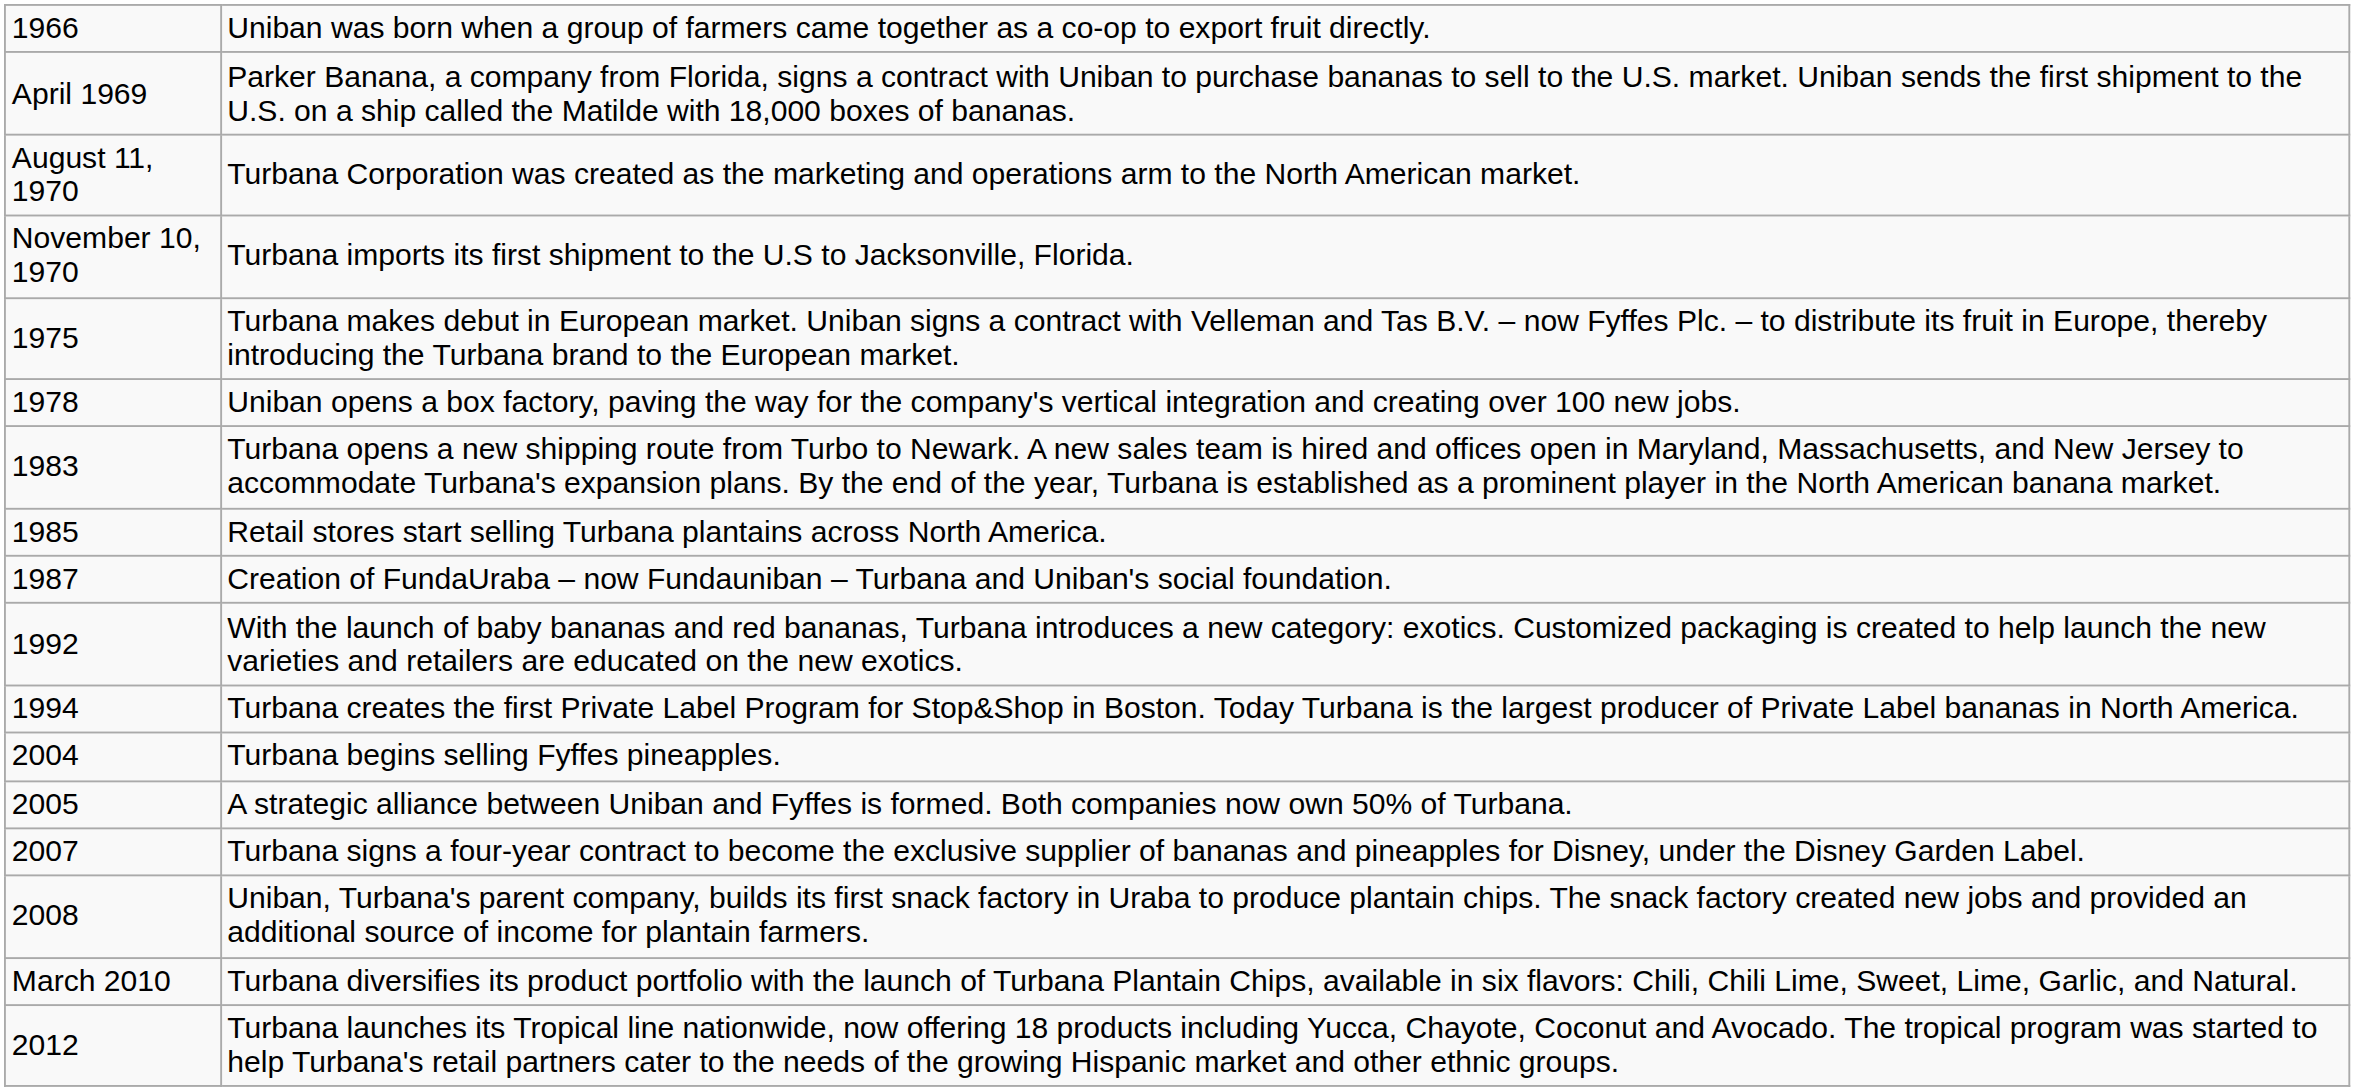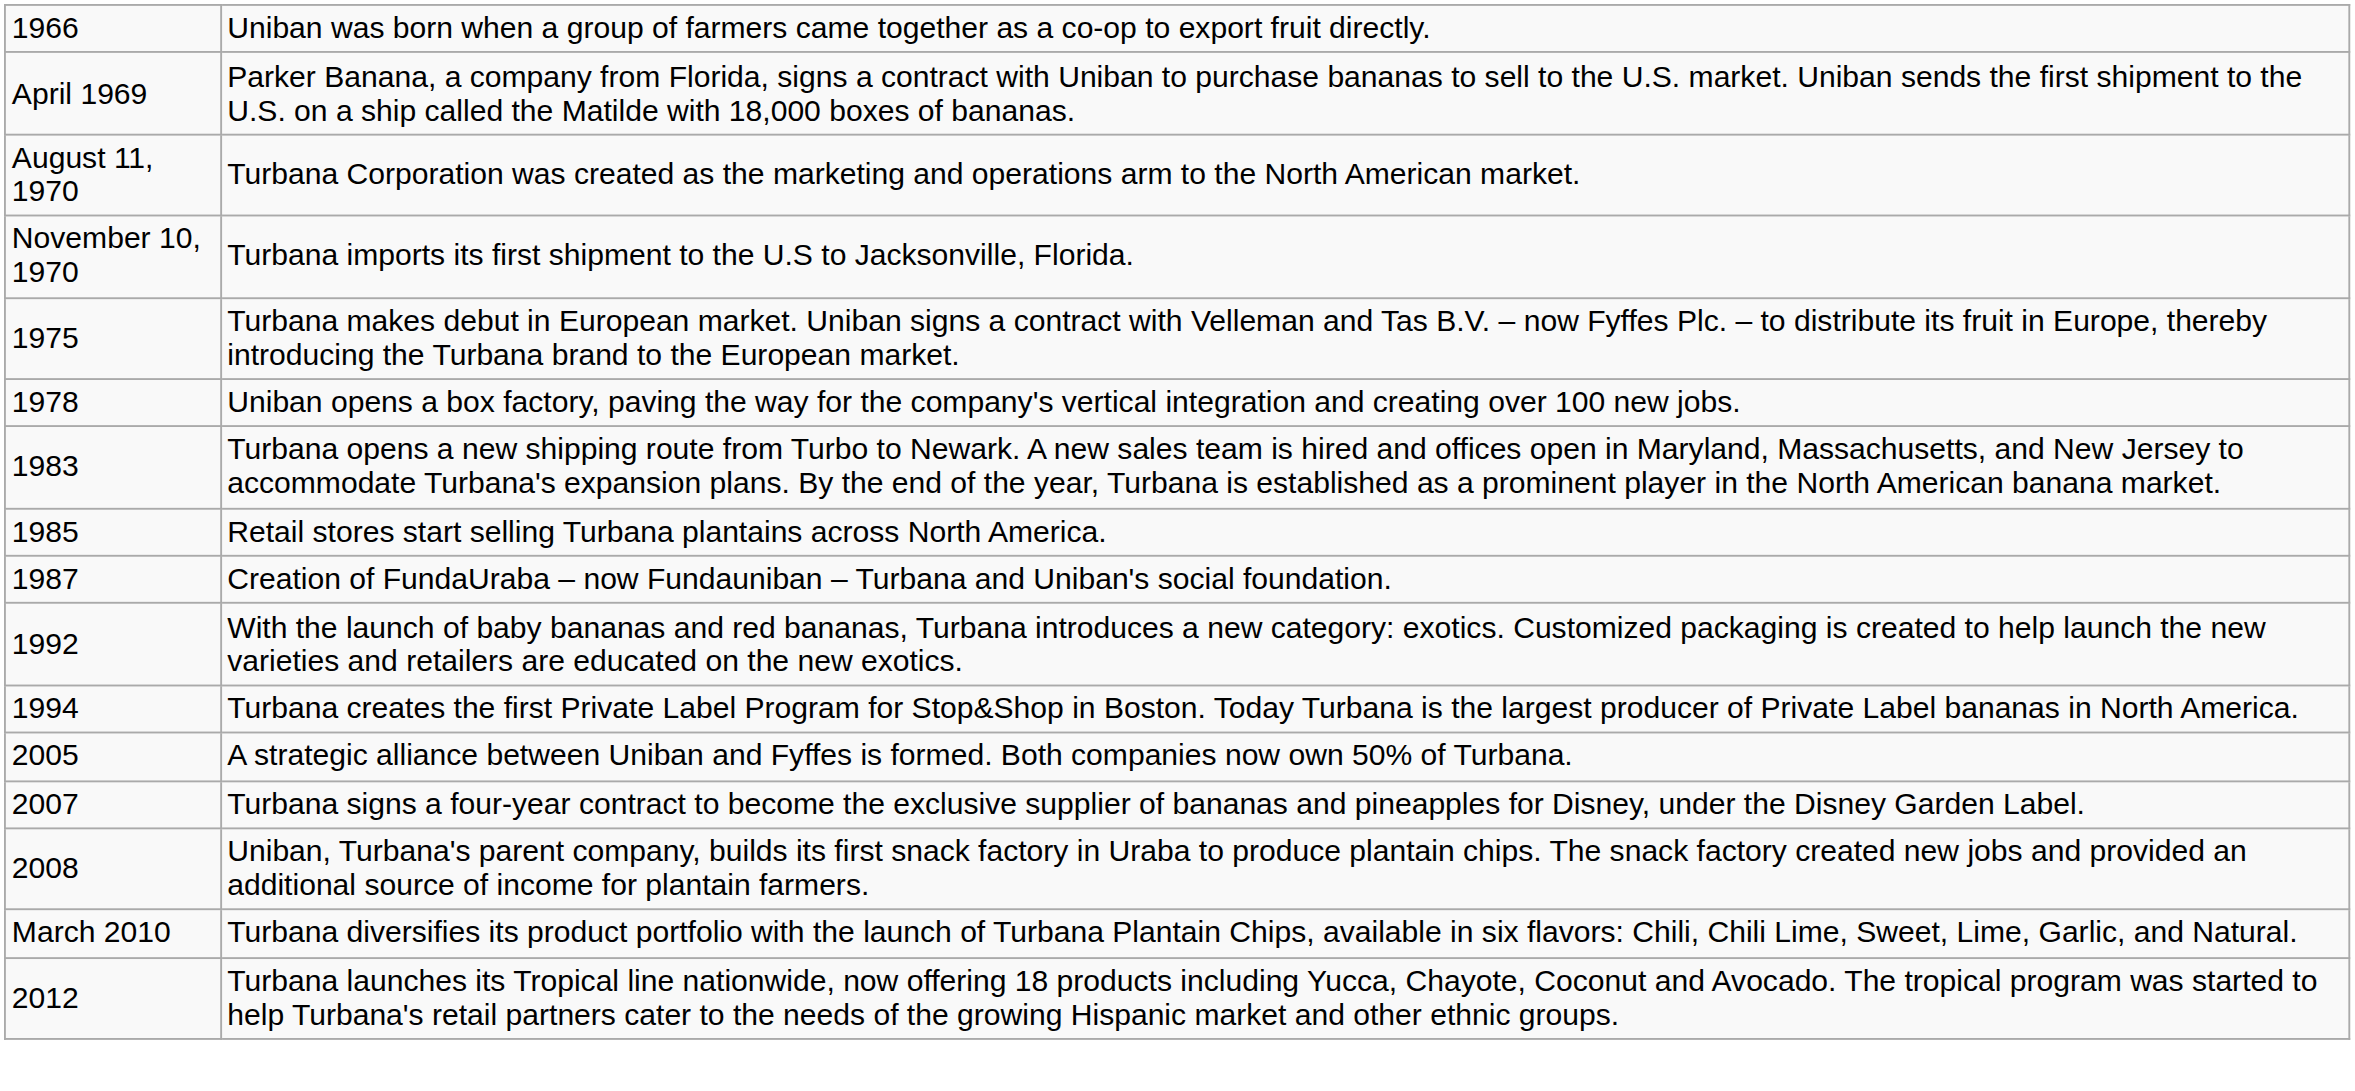 <table class="wikitable">
 <tr>
 <td>1966</td>
 <td>Uniban was born when a group of farmers came together as a co-op to export fruit directly.</td>
 </tr>
 <tr>
 <td>April 1969</td>
 <td>Parker Banana, a company from Florida, signs a contract with Uniban to purchase bananas to sell to the U.S. market. Uniban sends the first shipment to the U.S. on a ship called the Matilde with 18,000 boxes of bananas.</td>
 </tr>
 <tr>
 <td>August 11, 1970</td>
 <td>Turbana Corporation was created as the marketing and operations arm to the North American market.</td>
 </tr>
 <tr>
 <td>November 10, 1970</td>
 <td>Turbana imports its first shipment to the U.S to Jacksonville, Florida.</td>
 </tr>
 <tr>
 <td>1975</td>
 <td>Turbana makes debut in European market. Uniban signs a contract with Velleman and Tas B.V. – now Fyffes Plc. – to distribute its fruit in Europe, thereby introducing the Turbana brand to the European market.</td>
 </tr>
 <tr>
 <td>1978</td>
 <td>Uniban opens a box factory, paving the way for the company's vertical integration and creating over 100 new jobs.</td>
 </tr>
 <tr>
 <td>1983</td>
 <td>Turbana opens a new shipping route from Turbo to Newark. A new sales team is hired and offices open in Maryland, Massachusetts, and New Jersey to accommodate Turbana's expansion plans. By the end of the year, Turbana is established as a prominent player in the North American banana market.</td>
 </tr>
 <tr>
 <td>1985</td>
 <td>Retail stores start selling Turbana plantains across North America.</td>
 </tr>
 <tr>
 <td>1987</td>
 <td>Creation of FundaUraba – now Fundauniban – Turbana and Uniban's social foundation.</td>
 </tr>
 <tr>
 <td>1992</td>
 <td>With the launch of baby bananas and red bananas, Turbana introduces a new category: exotics. Customized packaging is created to help launch the new varieties and retailers are educated on the new exotics.</td>
 </tr>
 <tr>
 <td>1994</td>
 <td>Turbana creates the first Private Label Program for Stop&Shop in Boston. Today Turbana is the largest producer of Private Label bananas in North America.</td>
 </tr>
 <tr>
-<td>2004</td>
-<td>Turbana begins selling Fyffes pineapples.</td>
-</tr>
-<tr>
 <td>2005</td>
 <td>A strategic alliance between Uniban and Fyffes is formed. Both companies now own 50% of Turbana.</td>
 </tr>
 <tr>
 <td>2007</td>
 <td>Turbana signs a four-year contract to become the exclusive supplier of bananas and pineapples for Disney, under the Disney Garden Label.</td>
 </tr>
 <tr>
 <td>2008</td>
 <td>Uniban, Turbana's parent company, builds its first snack factory in Uraba to produce plantain chips. The snack factory created new jobs and provided an additional source of income for plantain farmers.</td>
 </tr>
 <tr>
 <td>March 2010</td>
 <td>Turbana diversifies its product portfolio with the launch of Turbana Plantain Chips, available in six flavors: Chili, Chili Lime, Sweet, Lime, Garlic, and Natural.</td>
 </tr>
 <tr>
 <td>2012</td>
 <td>Turbana launches its Tropical line nationwide, now offering 18 products including Yucca, Chayote, Coconut and Avocado. The tropical program was started to help Turbana's retail partners cater to the needs of the growing Hispanic market and other ethnic groups.</td>
 </tr>
 </table>
